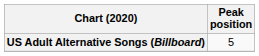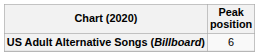 <table class="wikitable sortable plainrowheaders">
 <tr>
 <th>Chart (2020)</th>
 <th>Peak<br>position</th>
 </tr>
 <tr>
 <th scope="row">US Adult Alternative Songs (<em>Billboard</em>)</th>
-<td align="center">5</td>
+<td align="center">6</td>
 </tr>
 <tr>
 </tr>
 </table>
